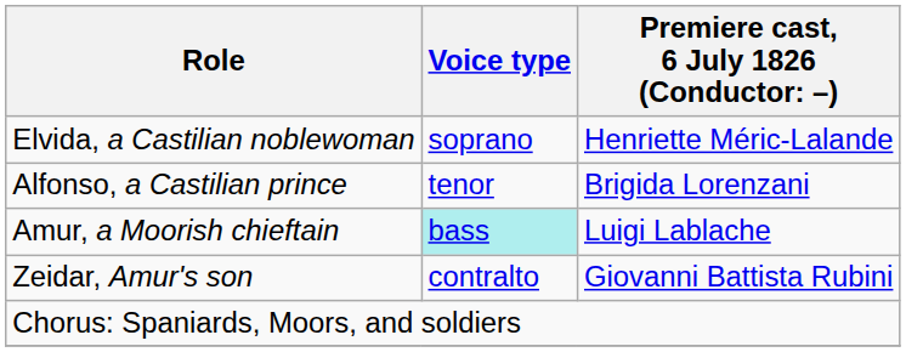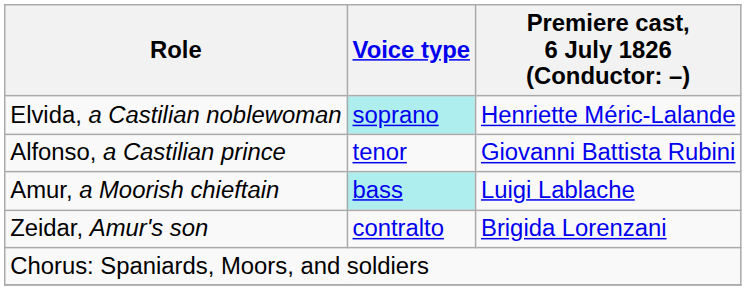 <table class="wikitable">
 <tr>
 <th>Role</th>
 <th><a href='#'>Voice type</a></th>
 <th>Premiere cast,<br>6 July 1826<br>(Conductor: –)</th>
 </tr>
 <tr>
 <td>Elvida, <em>a Castilian noblewoman</em></td>
-<td><a href='#'>soprano</a></td>
+<td style="background: paleturquoise;"><a href='#'>soprano</a></td>
 <td><a href='#'>Henriette Méric-Lalande</a></td>
 </tr>
 <tr>
 <td>Alfonso, <em>a Castilian prince</em></td>
 <td><a href='#'>tenor</a></td>
-<td><a href='#'>Brigida Lorenzani</a></td>
+<td><a href='#'>Giovanni Battista Rubini</a></td>
 </tr>
 <tr>
 <td>Amur, <em>a Moorish chieftain</em></td>
 <td style="background: paleturquoise;"><a href='#'>bass</a></td>
 <td><a href='#'>Luigi Lablache</a></td>
 </tr>
 <tr>
 <td>Zeidar, <em>Amur's son</em></td>
 <td><a href='#'>contralto</a></td>
-<td><a href='#'>Giovanni Battista Rubini</a></td>
+<td><a href='#'>Brigida Lorenzani</a></td>
 </tr>
 <tr>
 <td colspan="3">Chorus: Spaniards, Moors, and soldiers</td>
 </tr>
 <tr>
 </tr>
 </table>
